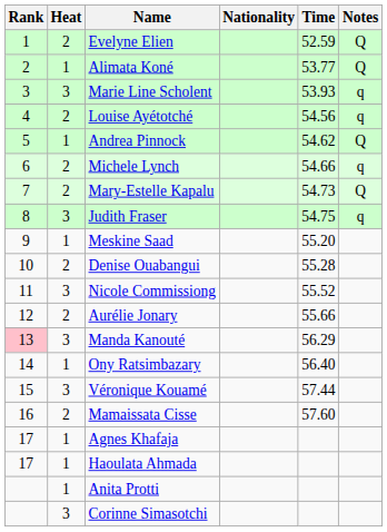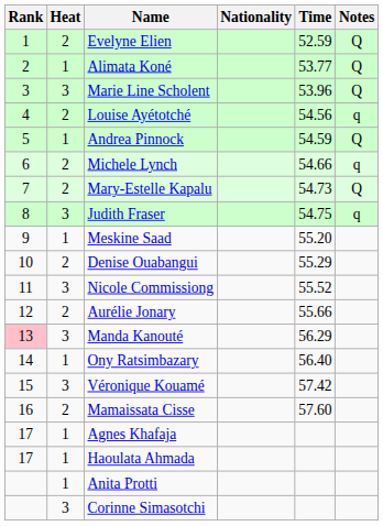 <table class="wikitable sortable" style="text-align:center; font-size:95%">
 <tr>
 <th>Rank</th>
 <th>Heat</th>
 <th>Name</th>
 <th>Nationality</th>
 <th>Time</th>
 <th>Notes</th>
 </tr>
 <tr bgcolor=ccffcc>
 <td>1</td>
 <td>2</td>
 <td align=left><a href='#'>Evelyne Elien</a></td>
 <td align=left></td>
 <td>52.59</td>
 <td>Q</td>
 </tr>
 <tr bgcolor=ccffcc>
 <td>2</td>
 <td>1</td>
 <td align=left><a href='#'>Alimata Koné</a></td>
 <td align=left></td>
 <td>53.77</td>
 <td>Q</td>
 </tr>
 <tr bgcolor=ccffcc>
 <td>3</td>
 <td>3</td>
 <td align=left><a href='#'>Marie Line Scholent</a></td>
 <td align=left></td>
-<td>53.93</td>
-<td>q</td>
+<td>53.96</td>
+<td>Q</td>
 </tr>
 <tr bgcolor=ccffcc>
 <td>4</td>
 <td>2</td>
 <td align=left><a href='#'>Louise Ayétotché</a></td>
 <td align=left></td>
 <td>54.56</td>
 <td>q</td>
 </tr>
 <tr bgcolor=ccffcc>
 <td>5</td>
 <td>1</td>
 <td align=left><a href='#'>Andrea Pinnock</a></td>
 <td align=left></td>
-<td>54.62</td>
+<td>54.59</td>
 <td>Q</td>
 </tr>
 <tr bgcolor=ddffdd>
 <td>6</td>
 <td>2</td>
 <td align=left><a href='#'>Michele Lynch</a></td>
 <td align=left></td>
 <td>54.66</td>
 <td>q</td>
 </tr>
 <tr bgcolor=ddffdd>
 <td>7</td>
 <td>2</td>
 <td align=left><a href='#'>Mary-Estelle Kapalu</a></td>
 <td align=left></td>
 <td>54.73</td>
 <td>Q</td>
 </tr>
 <tr bgcolor=ccffcc>
 <td>8</td>
 <td>3</td>
 <td align=left><a href='#'>Judith Fraser</a></td>
 <td align=left></td>
 <td>54.75</td>
 <td>q</td>
 </tr>
 <tr>
 <td>9</td>
 <td>1</td>
 <td align=left><a href='#'>Meskine Saad</a></td>
 <td align=left></td>
 <td>55.20</td>
 <td></td>
 </tr>
 <tr>
 <td>10</td>
 <td>2</td>
 <td align=left><a href='#'>Denise Ouabangui</a></td>
 <td align=left></td>
-<td>55.28</td>
+<td>55.29</td>
 <td></td>
 </tr>
 <tr>
 <td>11</td>
 <td>3</td>
 <td align=left><a href='#'>Nicole Commissiong</a></td>
 <td align=left></td>
 <td>55.52</td>
 <td></td>
 </tr>
 <tr>
 <td>12</td>
 <td>2</td>
 <td align=left><a href='#'>Aurélie Jonary</a></td>
 <td align=left></td>
 <td>55.66</td>
 <td></td>
 </tr>
 <tr>
 <td style="background: pink;">13</td>
 <td>3</td>
 <td align=left><a href='#'>Manda Kanouté</a></td>
 <td align=left></td>
 <td>56.29</td>
 <td></td>
 </tr>
 <tr>
 <td>14</td>
 <td>1</td>
 <td align=left><a href='#'>Ony Ratsimbazary</a></td>
 <td align=left></td>
 <td>56.40</td>
 <td></td>
 </tr>
 <tr>
 <td>15</td>
 <td>3</td>
 <td align=left><a href='#'>Véronique Kouamé</a></td>
 <td align=left></td>
-<td>57.44</td>
+<td>57.42</td>
 <td></td>
 </tr>
 <tr>
 <td>16</td>
 <td>2</td>
 <td align=left><a href='#'>Mamaissata Cisse</a></td>
 <td align=left></td>
 <td>57.60</td>
 <td></td>
 </tr>
 <tr>
 <td>17</td>
 <td>1</td>
 <td align=left><a href='#'>Agnes Khafaja</a></td>
 <td align=left></td>
 <td></td>
 <td></td>
 </tr>
 <tr>
 <td>17</td>
 <td>1</td>
 <td align=left><a href='#'>Haoulata Ahmada</a></td>
 <td align=left></td>
 <td></td>
 <td></td>
 </tr>
 <tr>
 <td></td>
 <td>1</td>
 <td align=left><a href='#'>Anita Protti</a></td>
 <td align=left></td>
 <td></td>
 <td></td>
 </tr>
 <tr>
 <td></td>
 <td>3</td>
 <td align=left><a href='#'>Corinne Simasotchi</a></td>
 <td align=left></td>
 <td></td>
 <td></td>
 </tr>
 </table>
